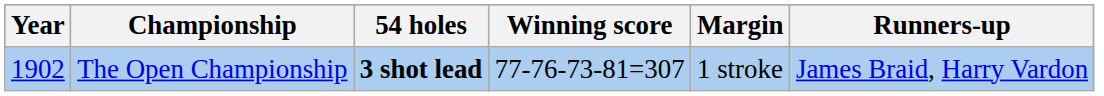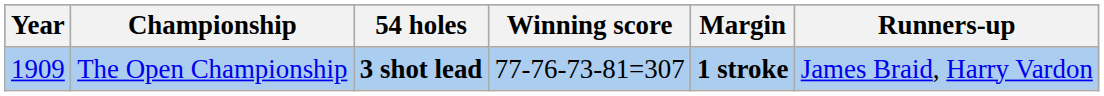 <table class="wikitable">
 <tr>
 <th>Year</th>
 <th>Championship</th>
 <th>54 holes</th>
 <th>Winning score</th>
 <th>Margin</th>
 <th>Runners-up</th>
 </tr>
 <tr style="background:#ABCDEF;">
-<td><a href='#'>1902</a></td>
+<td><a href='#'>1909</a></td>
 <td><a href='#'>The Open Championship</a></td>
 <td><strong>3 shot lead</strong></td>
 <td>77-76-73-81=307</td>
-<td>1 stroke</td>
+<td><strong>1 stroke</strong></td>
 <td> <a href='#'>James Braid</a>,  <a href='#'>Harry Vardon</a></td>
 </tr>
 </table>
